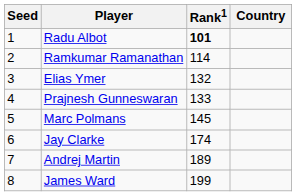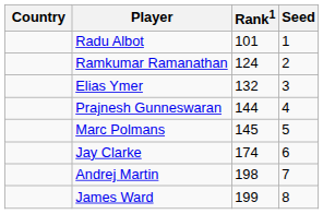 <table class="sortable wikitable">
 <tr>
-<th>Seed</th>
+<th width="70">Country</th>
 <th width="175">Player</th>
 <th>Rank<sup>1</sup></th>
-<th width="70">Country</th>
+<th>Seed</th>
 </tr>
 <tr>
+<td></td>
+<td><a href='#'>Radu Albot</a></td>
+<td>101</td>
 <td>1</td>
-<td><a href='#'>Radu Albot</a></td>
-<td><strong>101</strong></td>
-<td></td>
 </tr>
 <tr>
+<td></td>
+<td><a href='#'>Ramkumar Ramanathan</a></td>
+<td>124</td>
 <td>2</td>
-<td><a href='#'>Ramkumar Ramanathan</a></td>
-<td>114</td>
-<td></td>
 </tr>
 <tr>
-<td>3</td>
+<td></td>
 <td><a href='#'>Elias Ymer</a></td>
 <td>132</td>
-<td></td>
+<td>3</td>
 </tr>
 <tr>
+<td></td>
+<td><a href='#'>Prajnesh Gunneswaran</a></td>
+<td>144</td>
 <td>4</td>
-<td><a href='#'>Prajnesh Gunneswaran</a></td>
-<td>133</td>
-<td></td>
 </tr>
 <tr>
-<td>5</td>
+<td></td>
 <td><a href='#'>Marc Polmans</a></td>
 <td>145</td>
-<td></td>
+<td>5</td>
 </tr>
 <tr>
-<td>6</td>
+<td></td>
 <td><a href='#'>Jay Clarke</a></td>
 <td>174</td>
-<td></td>
+<td>6</td>
 </tr>
 <tr>
+<td></td>
+<td><a href='#'>Andrej Martin</a></td>
+<td>198</td>
 <td>7</td>
-<td><a href='#'>Andrej Martin</a></td>
-<td>189</td>
-<td></td>
 </tr>
 <tr>
-<td>8</td>
+<td></td>
 <td><a href='#'>James Ward</a></td>
 <td>199</td>
-<td></td>
+<td>8</td>
 </tr>
 </table>
